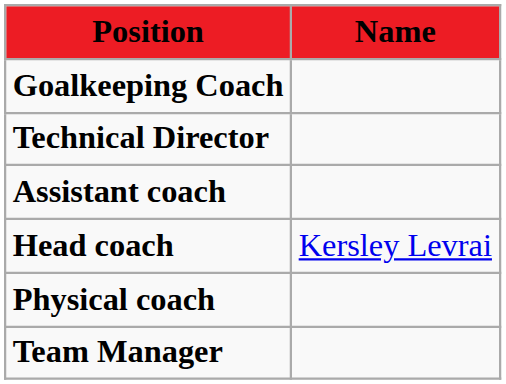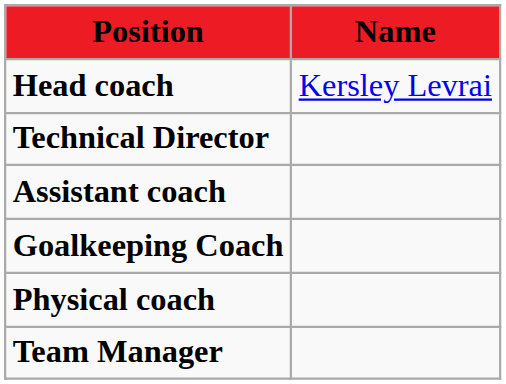 <table class="wikitable" style="font-size:90%;">
 <tr>
 <th style="background-color:#ED1C24;"><span>Position</span></th>
 <th style="background-color:#ED1C24;"><span>Name</span></th>
 </tr>
 <tr>
-<td><strong>Goalkeeping Coach</strong></td>
-<td align="left"></td>
+<td><strong>Head coach</strong></td>
+<td align="left"> <a href='#'>Kersley Levrai</a></td>
 </tr>
 <tr>
 <td><strong>Technical Director</strong></td>
 <td align="left"></td>
 </tr>
 <tr>
 <td><strong>Assistant coach</strong></td>
 <td align="left"></td>
 </tr>
 <tr>
-<td><strong>Head coach</strong></td>
-<td align="left"> <a href='#'>Kersley Levrai</a></td>
+<td><strong>Goalkeeping Coach</strong></td>
+<td align="left"></td>
 </tr>
 <tr>
 <td><strong>Physical coach	</strong></td>
 <td align="left"></td>
 </tr>
 <tr>
 <td><strong>Team Manager</strong></td>
 <td align="left"></td>
 </tr>
 </table>
